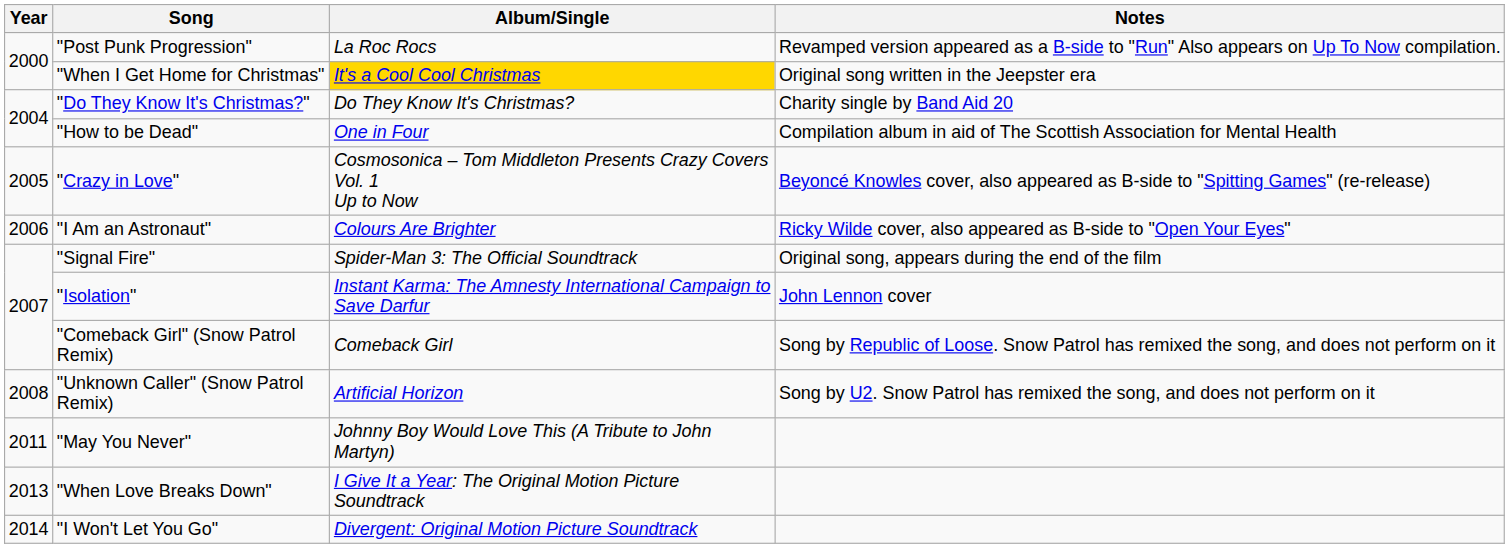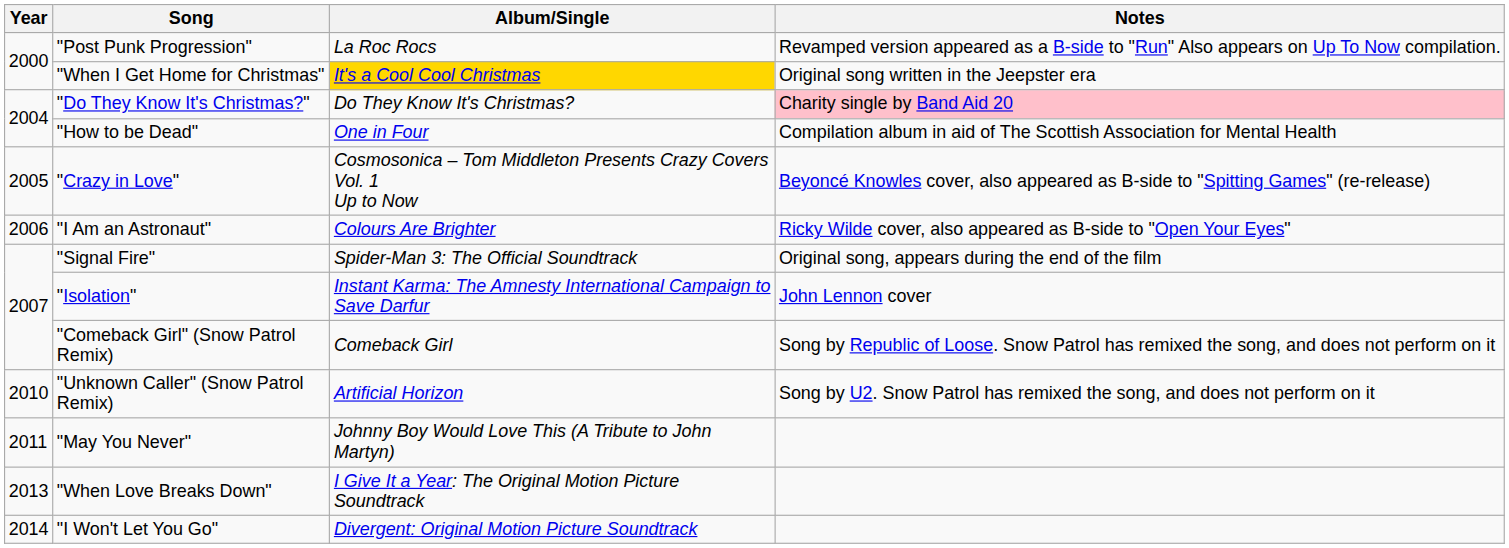 <table class="wikitable">
 <tr>
 <th style="text-align:center;">Year</th>
 <th style="text-align:center; width:240px;">Song</th>
 <th style="text-align:center; width:390px;">Album/Single</th>
 <th style="text-align:center;">Notes</th>
 </tr>
 <tr>
 <td style="text-align:center;" rowspan="2">2000</td>
 <td>"Post Punk Progression"</td>
 <td><em>La Roc Rocs</em></td>
 <td>Revamped version appeared as a <a href='#'>B-side</a> to "<a href='#'>Run</a>" Also appears on <a href='#'>Up To Now</a> compilation.</td>
 </tr>
 <tr>
 <td>"When I Get Home for Christmas"</td>
 <td style="background: gold;"><em><a href='#'>It's a Cool Cool Christmas</a></em></td>
 <td>Original song written in the Jeepster era</td>
 </tr>
 <tr>
 <td style="text-align:center;" rowspan="2">2004</td>
 <td>"<a href='#'>Do They Know It's Christmas?</a>"</td>
 <td><em>Do They Know It's Christmas?</em></td>
-<td>Charity single by <a href='#'>Band Aid 20</a></td>
+<td style="background: pink;">Charity single by <a href='#'>Band Aid 20</a></td>
 </tr>
 <tr>
 <td>"How to be Dead"</td>
 <td><em><a href='#'>One in Four</a></em></td>
 <td>Compilation album in aid of The Scottish Association for Mental Health</td>
 </tr>
 <tr>
 <td style="text-align:center;">2005</td>
 <td>"<a href='#'>Crazy in Love</a>"</td>
 <td><em>Cosmosonica – Tom Middleton Presents Crazy Covers Vol. 1</em><br><em>Up to Now</em></td>
 <td><a href='#'>Beyoncé Knowles</a> cover, also appeared as B-side to "<a href='#'>Spitting Games</a>" (re-release)</td>
 </tr>
 <tr>
 <td style="text-align:center;">2006</td>
 <td>"I Am an Astronaut"</td>
 <td><em><a href='#'>Colours Are Brighter</a></em></td>
 <td><a href='#'>Ricky Wilde</a> cover, also appeared as B-side to "<a href='#'>Open Your Eyes</a>"</td>
 </tr>
 <tr>
 <td style="text-align:center;" rowspan="3">2007</td>
 <td>"Signal Fire"</td>
 <td><em>Spider-Man 3: The Official Soundtrack</em></td>
 <td>Original song, appears during the end of the film</td>
 </tr>
 <tr>
 <td>"<a href='#'>Isolation</a>"</td>
 <td><em><a href='#'>Instant Karma: The Amnesty International Campaign to Save Darfur</a></em></td>
 <td><a href='#'>John Lennon</a> cover</td>
 </tr>
 <tr>
 <td>"Comeback Girl" (Snow Patrol Remix)</td>
 <td><em>Comeback Girl</em></td>
 <td>Song by <a href='#'>Republic of Loose</a>. Snow Patrol has remixed the song, and does not perform on it</td>
 </tr>
 <tr>
-<td>2008</td>
+<td>2010</td>
 <td>"Unknown Caller" (Snow Patrol Remix)</td>
 <td><em><a href='#'>Artificial Horizon</a></em></td>
 <td>Song by <a href='#'>U2</a>. Snow Patrol has remixed the song, and does not perform on it</td>
 </tr>
 <tr>
 <td>2011</td>
 <td>"May You Never"</td>
 <td><em>Johnny Boy Would Love This (A Tribute to John Martyn)</em></td>
 <td></td>
 </tr>
 <tr>
 <td>2013</td>
 <td>"When Love Breaks Down"</td>
 <td><em><a href='#'>I Give It a Year</a>: The Original Motion Picture Soundtrack</em></td>
 <td></td>
 </tr>
 <tr>
 <td>2014</td>
 <td>"I Won't Let You Go"</td>
 <td><em><a href='#'>Divergent: Original Motion Picture Soundtrack</a></em></td>
 <td></td>
 </tr>
 </table>
